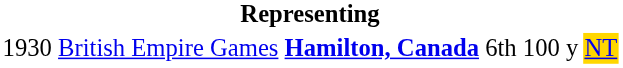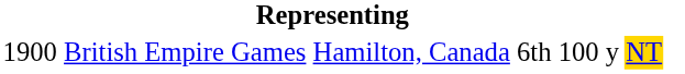 <table>
 <tr>
 <th colspan="6">Representing </th>
 </tr>
 <tr>
-<td>1930</td>
+<td>1900</td>
 <td><a href='#'>British Empire Games</a></td>
-<td><strong><a href='#'>Hamilton, Canada</a></strong></td>
+<td><a href='#'>Hamilton, Canada</a></td>
 <td>6th</td>
 <td>100 y</td>
 <td style="background: gold;"><a href='#'>NT</a></td>
 </tr>
 </table>
